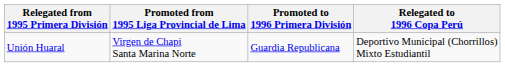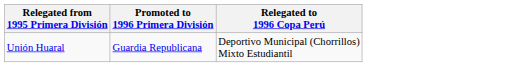 <table class="wikitable">
 <tr>
 <th>Relegated from<br><a href='#'>1995 Primera División</a></th>
-<th>Promoted from<br><a href='#'>1995 Liga Provincial de Lima</a></th>
 <th>Promoted to<br><a href='#'>1996 Primera División</a></th>
 <th>Relegated to<br><a href='#'>1996 Copa Perú</a></th>
 </tr>
 <tr>
 <td> <a href='#'>Unión Huaral</a> </td>
-<td> <a href='#'>Virgen de Chapi</a> <br> Santa Marina Norte </td>
 <td> <a href='#'>Guardia Republicana</a> </td>
 <td> Deportivo Municipal (Chorrillos) <br> Mixto Estudiantil </td>
 </tr>
 </table>
